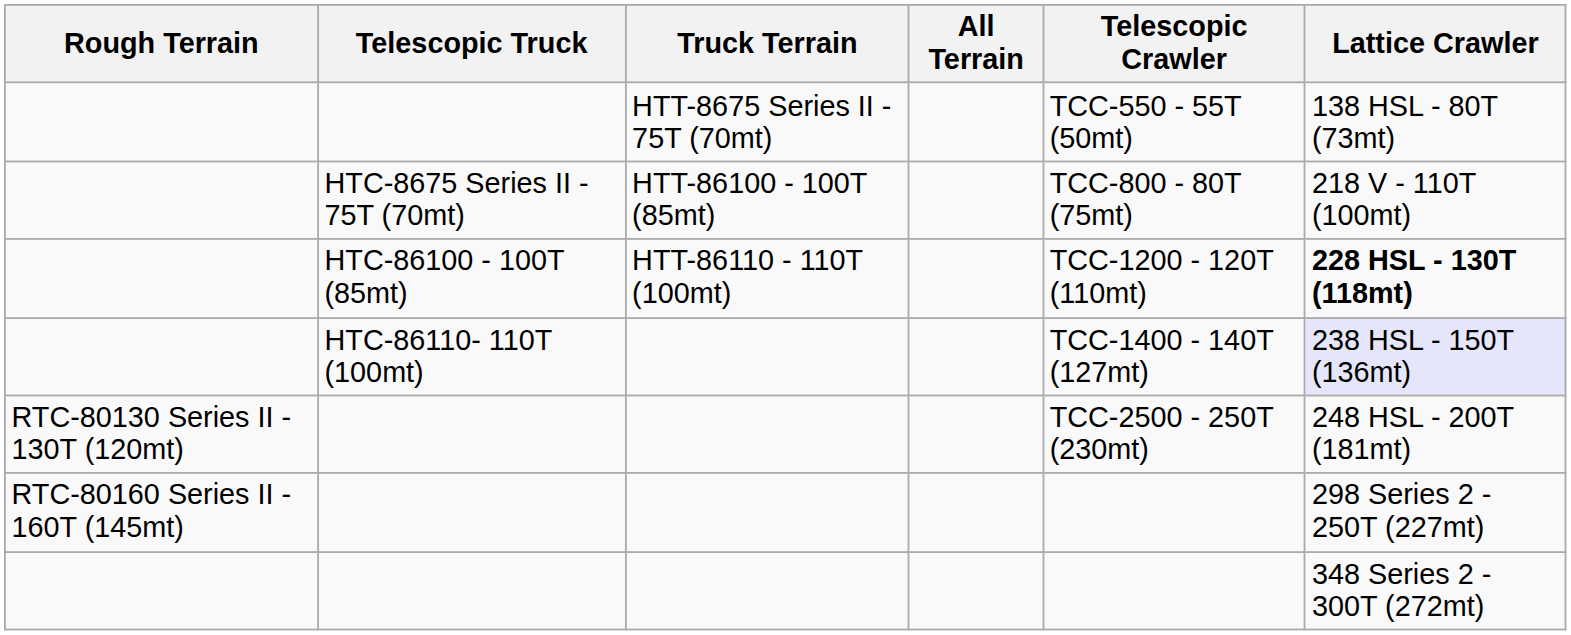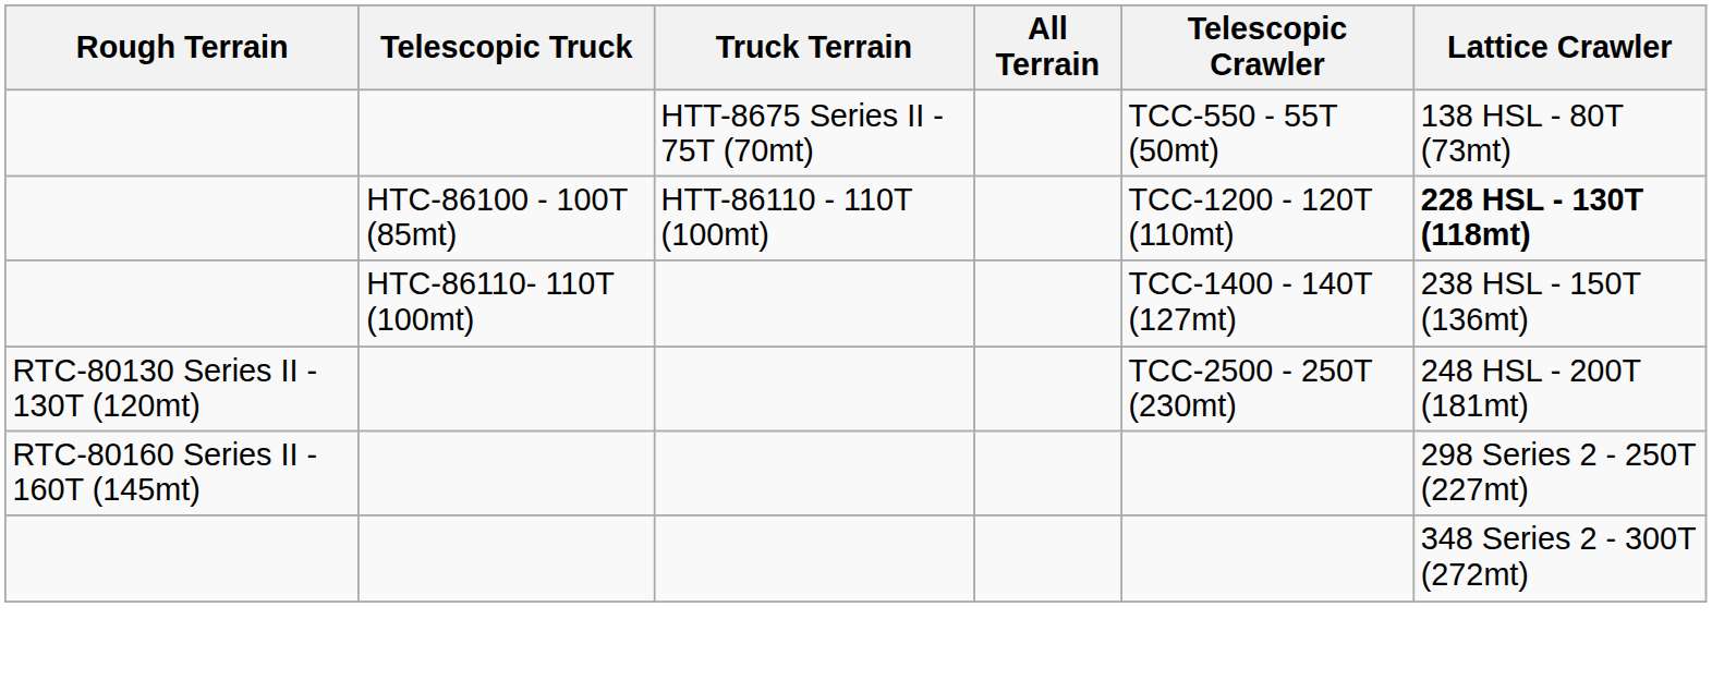 <table class="wikitable">
 <tr>
 <th>Rough Terrain</th>
 <th>Telescopic Truck</th>
 <th>Truck Terrain</th>
 <th>All Terrain</th>
 <th>Telescopic Crawler</th>
 <th>Lattice Crawler</th>
 </tr>
 <tr>
 <td></td>
 <td></td>
 <td>HTT-8675 Series II - 75T (70mt)</td>
 <td></td>
 <td>TCC-550 - 55T (50mt)</td>
 <td>138 HSL - 80T (73mt)</td>
 </tr>
 <tr>
 <td></td>
-<td>HTC-8675 Series II - 75T (70mt)</td>
-<td>HTT-86100 - 100T (85mt)</td>
-<td></td>
-<td>TCC-800 - 80T (75mt)</td>
-<td>218 V - 110T (100mt)</td>
-</tr>
-<tr>
-<td></td>
 <td>HTC-86100 - 100T (85mt)</td>
 <td>HTT-86110 - 110T (100mt)</td>
 <td></td>
 <td>TCC-1200 - 120T (110mt)</td>
 <td><strong>228 HSL - 130T (118mt)</strong></td>
 </tr>
 <tr>
 <td></td>
 <td>HTC-86110- 110T (100mt)</td>
 <td></td>
 <td></td>
 <td>TCC-1400 - 140T (127mt)</td>
-<td style="background: lavender;">238 HSL - 150T (136mt)</td>
+<td>238 HSL - 150T (136mt)</td>
 </tr>
 <tr>
 <td>RTC-80130 Series II - 130T (120mt)</td>
 <td></td>
 <td></td>
 <td></td>
 <td>TCC-2500 - 250T (230mt)</td>
 <td>248 HSL - 200T (181mt)</td>
 </tr>
 <tr>
 <td>RTC-80160 Series II - 160T (145mt)</td>
 <td></td>
 <td></td>
 <td></td>
 <td></td>
 <td>298 Series 2 - 250T (227mt)</td>
 </tr>
 <tr>
 <td></td>
 <td></td>
 <td></td>
 <td></td>
 <td></td>
 <td>348 Series 2 - 300T (272mt)</td>
 </tr>
 </table>
